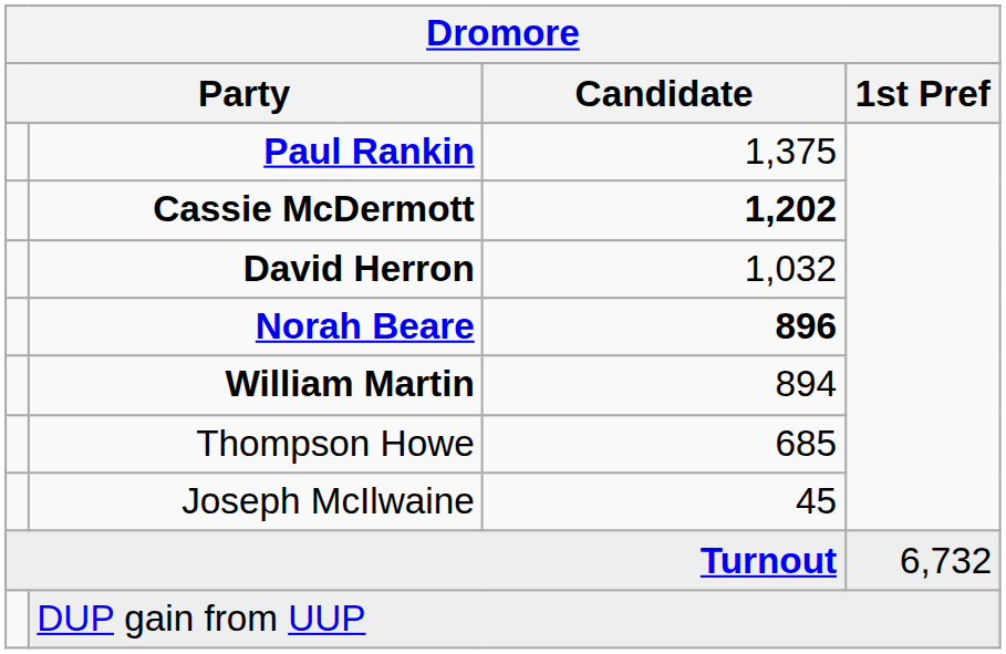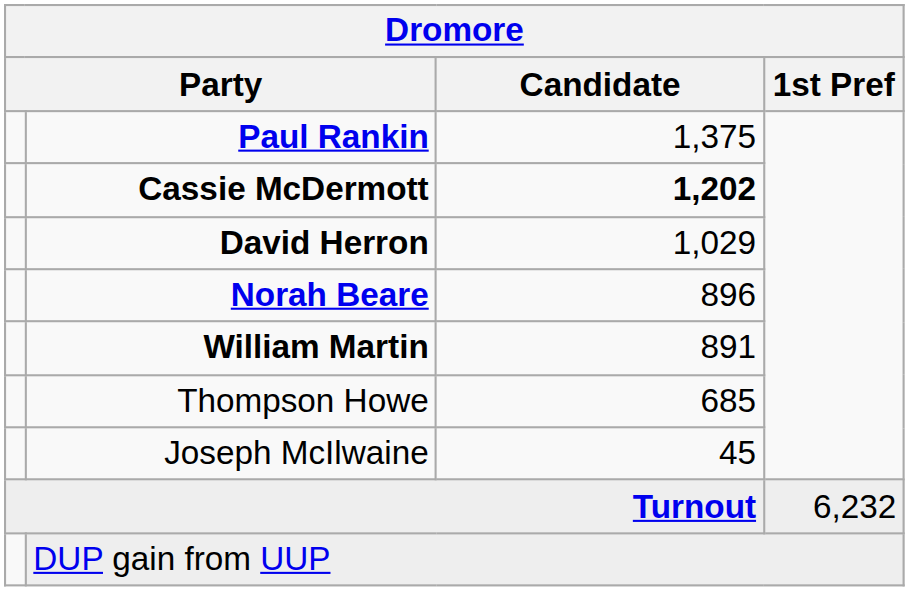 <table class="wikitable">
 <tr>
 <th colspan="4" align="center"><a href='#'>Dromore</a></th>
 </tr>
 <tr>
 <th colspan="2" align="center" width=200>Party</th>
 <th width=150>Candidate</th>
 <th width=60>1st Pref</th>
 </tr>
 <tr>
 <td></td>
 <td align="right"><strong><a href='#'>Paul Rankin</a></strong></td>
 <td align="right">1,375</td>
 </tr>
 <tr>
 <td></td>
 <td align="right"><strong>Cassie McDermott</strong></td>
 <td align="right"><strong>1,202</strong></td>
 </tr>
 <tr>
 <td></td>
 <td align="right"><strong>David Herron</strong></td>
-<td align="right">1,032</td>
+<td align="right">1,029</td>
 </tr>
 <tr>
 <td></td>
 <td align="right"><strong><a href='#'>Norah Beare</a></strong></td>
-<td align="right"><strong>896</strong></td>
+<td align="right">896</td>
 </tr>
 <tr>
 <td></td>
 <td align="right"><strong>William Martin</strong></td>
-<td align="right">894</td>
+<td align="right">891</td>
 </tr>
 <tr>
 <td></td>
 <td align="right">Thompson Howe</td>
 <td align="right">685</td>
 </tr>
 <tr>
 <td></td>
 <td align="right">Joseph McIlwaine</td>
 <td align="right">45</td>
 </tr>
 <tr bgcolor="EEEEEE">
 <td colspan=3 align="right"><strong><a href='#'>Turnout</a></strong></td>
-<td align="right">6,732</td>
+<td align="right">6,232</td>
 </tr>
 <tr>
 <td bgcolor=></td>
 <td colspan=3 bgcolor="EEEEEE"><a href='#'>DUP</a> gain from <a href='#'>UUP</a></td>
 </tr>
 </table>
